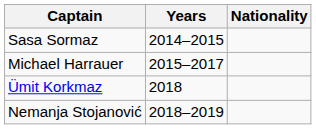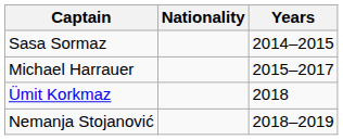 <table class="wikitable" style="text-align: center;">
 <tr>
 <th>Captain</th>
+<th>Nationality</th>
 <th>Years</th>
-<th>Nationality</th>
 </tr>
 <tr>
 <td align=left>Sasa Sormaz</td>
+<td align=left></td>
 <td align=left>2014–2015</td>
-<td align=left></td>
 </tr>
 <tr>
 <td align=left>Michael Harrauer</td>
+<td align=left></td>
 <td align=left>2015–2017</td>
-<td align=left></td>
 </tr>
 <tr>
 <td align=left><a href='#'>Ümit Korkmaz</a></td>
+<td align=left></td>
 <td align=left>2018</td>
-<td align=left></td>
 </tr>
 <tr>
 <td align=left>Nemanja Stojanović</td>
+<td align=left></td>
 <td align=left>2018–2019</td>
-<td align=left></td>
 </tr>
 </table>
